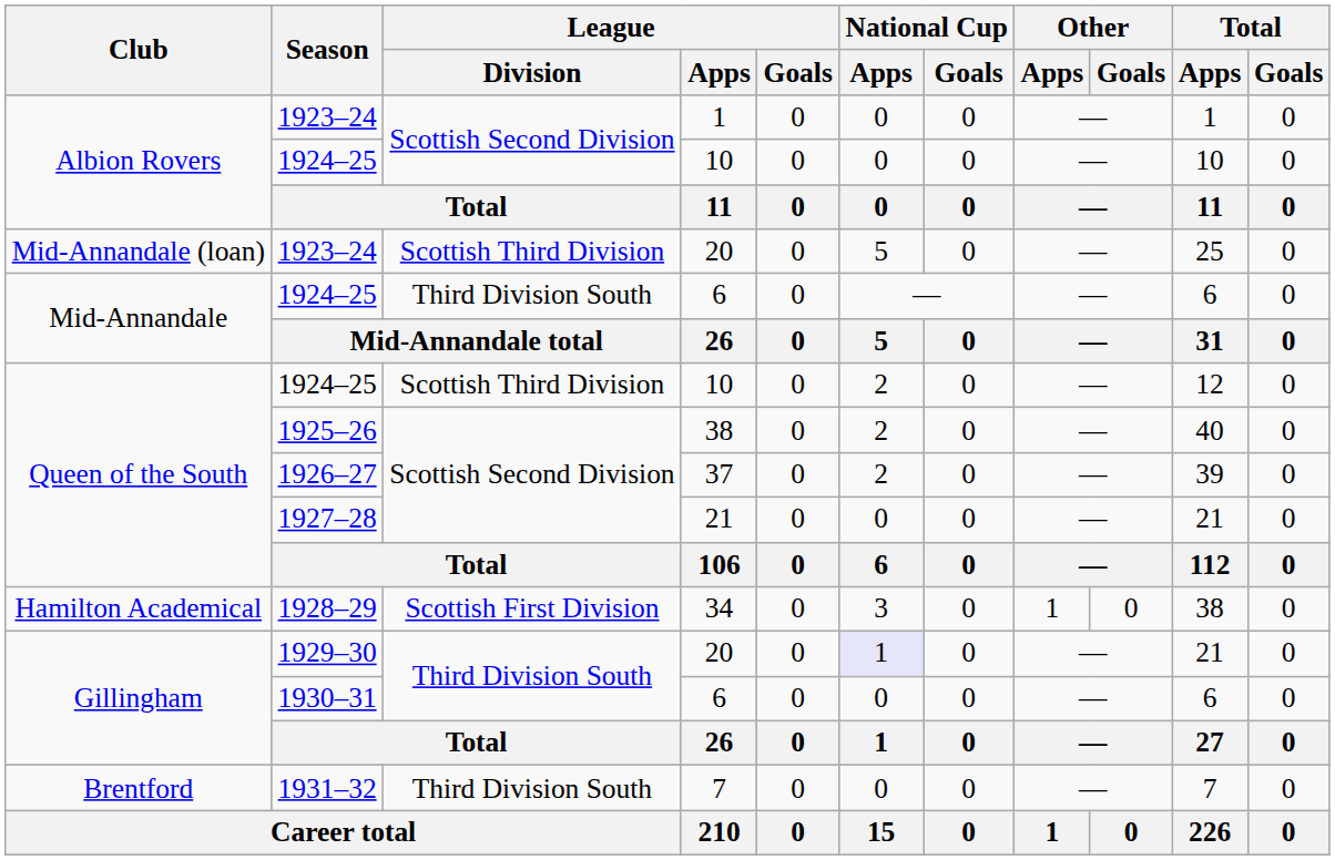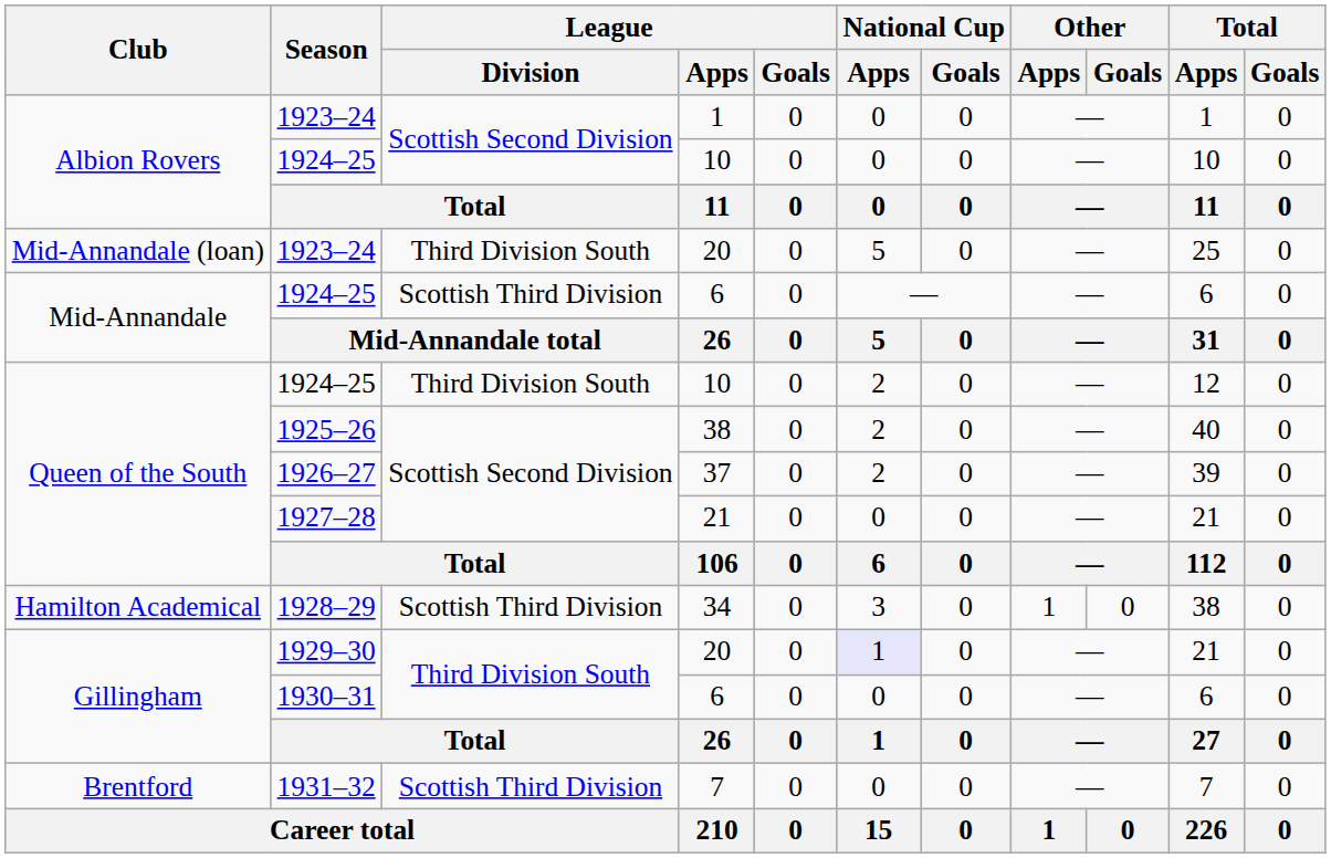 <table class="wikitable" style="text-align: center;">
 <tr>
 <th rowspan="2">Club</th>
 <th rowspan="2">Season</th>
 <th colspan="3">League</th>
 <th colspan="2">National Cup</th>
 <th colspan="2">Other</th>
 <th colspan="2">Total</th>
 </tr>
 <tr>
 <th>Division</th>
 <th>Apps</th>
 <th>Goals</th>
 <th>Apps</th>
 <th>Goals</th>
 <th>Apps</th>
 <th>Goals</th>
 <th>Apps</th>
 <th>Goals</th>
 </tr>
 <tr>
 <td rowspan="3"><a href='#'>Albion Rovers</a></td>
 <td><a href='#'>1923–24</a></td>
 <td rowspan="2"><a href='#'>Scottish Second Division</a></td>
 <td>1</td>
 <td>0</td>
 <td>0</td>
 <td>0</td>
 <td colspan="2">—</td>
 <td>1</td>
 <td>0</td>
 </tr>
 <tr>
 <td><a href='#'>1924–25</a></td>
 <td>10</td>
 <td>0</td>
 <td>0</td>
 <td>0</td>
 <td colspan="2">—</td>
 <td>10</td>
 <td>0</td>
 </tr>
 <tr>
 <th colspan="2">Total</th>
 <th>11</th>
 <th>0</th>
 <th>0</th>
 <th>0</th>
 <th colspan="2">—</th>
 <th>11</th>
 <th>0</th>
 </tr>
 <tr>
 <td><a href='#'>Mid-Annandale</a> (loan)</td>
 <td><a href='#'>1923–24</a></td>
-<td><a href='#'>Scottish Third Division</a></td>
+<td>Third Division South</td>
 <td>20</td>
 <td>0</td>
 <td>5</td>
 <td>0</td>
 <td colspan="2">—</td>
 <td>25</td>
 <td>0</td>
 </tr>
 <tr>
 <td rowspan="2">Mid-Annandale</td>
 <td><a href='#'>1924–25</a></td>
-<td>Third Division South</td>
+<td>Scottish Third Division</td>
 <td>6</td>
 <td>0</td>
 <td colspan="2">—</td>
 <td colspan="2">—</td>
 <td>6</td>
 <td>0</td>
 </tr>
 <tr>
 <th colspan="2">Mid-Annandale total</th>
 <th>26</th>
 <th>0</th>
 <th>5</th>
 <th>0</th>
 <th colspan="2">—</th>
 <th>31</th>
 <th>0</th>
 </tr>
 <tr>
 <td rowspan="5"><a href='#'>Queen of the South</a></td>
 <td>1924–25</td>
-<td>Scottish Third Division</td>
+<td>Third Division South</td>
 <td>10</td>
 <td>0</td>
 <td>2</td>
 <td>0</td>
 <td colspan="2">—</td>
 <td>12</td>
 <td>0</td>
 </tr>
 <tr>
 <td><a href='#'>1925–26</a></td>
 <td rowspan="3">Scottish Second Division</td>
 <td>38</td>
 <td>0</td>
 <td>2</td>
 <td>0</td>
 <td colspan="2">—</td>
 <td>40</td>
 <td>0</td>
 </tr>
 <tr>
 <td><a href='#'>1926–27</a></td>
 <td>37</td>
 <td>0</td>
 <td>2</td>
 <td>0</td>
 <td colspan="2">—</td>
 <td>39</td>
 <td>0</td>
 </tr>
 <tr>
 <td><a href='#'>1927–28</a></td>
 <td>21</td>
 <td>0</td>
 <td>0</td>
 <td>0</td>
 <td colspan="2">—</td>
 <td>21</td>
 <td>0</td>
 </tr>
 <tr>
 <th colspan="2">Total</th>
 <th>106</th>
 <th>0</th>
 <th>6</th>
 <th>0</th>
 <th colspan="2">—</th>
 <th>112</th>
 <th>0</th>
 </tr>
 <tr>
 <td><a href='#'>Hamilton Academical</a></td>
 <td><a href='#'>1928–29</a></td>
-<td><a href='#'>Scottish First Division</a></td>
+<td>Scottish Third Division</td>
 <td>34</td>
 <td>0</td>
 <td>3</td>
 <td>0</td>
 <td>1</td>
 <td>0</td>
 <td>38</td>
 <td>0</td>
 </tr>
 <tr>
 <td rowspan="3"><a href='#'>Gillingham</a></td>
 <td><a href='#'>1929–30</a></td>
 <td rowspan="2"><a href='#'>Third Division South</a></td>
 <td>20</td>
 <td>0</td>
 <td style="background: lavender;">1</td>
 <td>0</td>
 <td colspan="2">—</td>
 <td>21</td>
 <td>0</td>
 </tr>
 <tr>
 <td><a href='#'>1930–31</a></td>
 <td>6</td>
 <td>0</td>
 <td>0</td>
 <td>0</td>
 <td colspan="2">—</td>
 <td>6</td>
 <td>0</td>
 </tr>
 <tr>
 <th colspan="2">Total</th>
 <th>26</th>
 <th>0</th>
 <th>1</th>
 <th>0</th>
 <th colspan="2">—</th>
 <th>27</th>
 <th>0</th>
 </tr>
 <tr>
 <td><a href='#'>Brentford</a></td>
 <td><a href='#'>1931–32</a></td>
-<td>Third Division South</td>
+<td><a href='#'>Scottish Third Division</a></td>
 <td>7</td>
 <td>0</td>
 <td>0</td>
 <td>0</td>
 <td colspan="2">—</td>
 <td>7</td>
 <td>0</td>
 </tr>
 <tr>
 <th colspan="3">Career total</th>
 <th>210</th>
 <th>0</th>
 <th>15</th>
 <th>0</th>
 <th>1</th>
 <th>0</th>
 <th>226</th>
 <th>0</th>
 </tr>
 </table>
